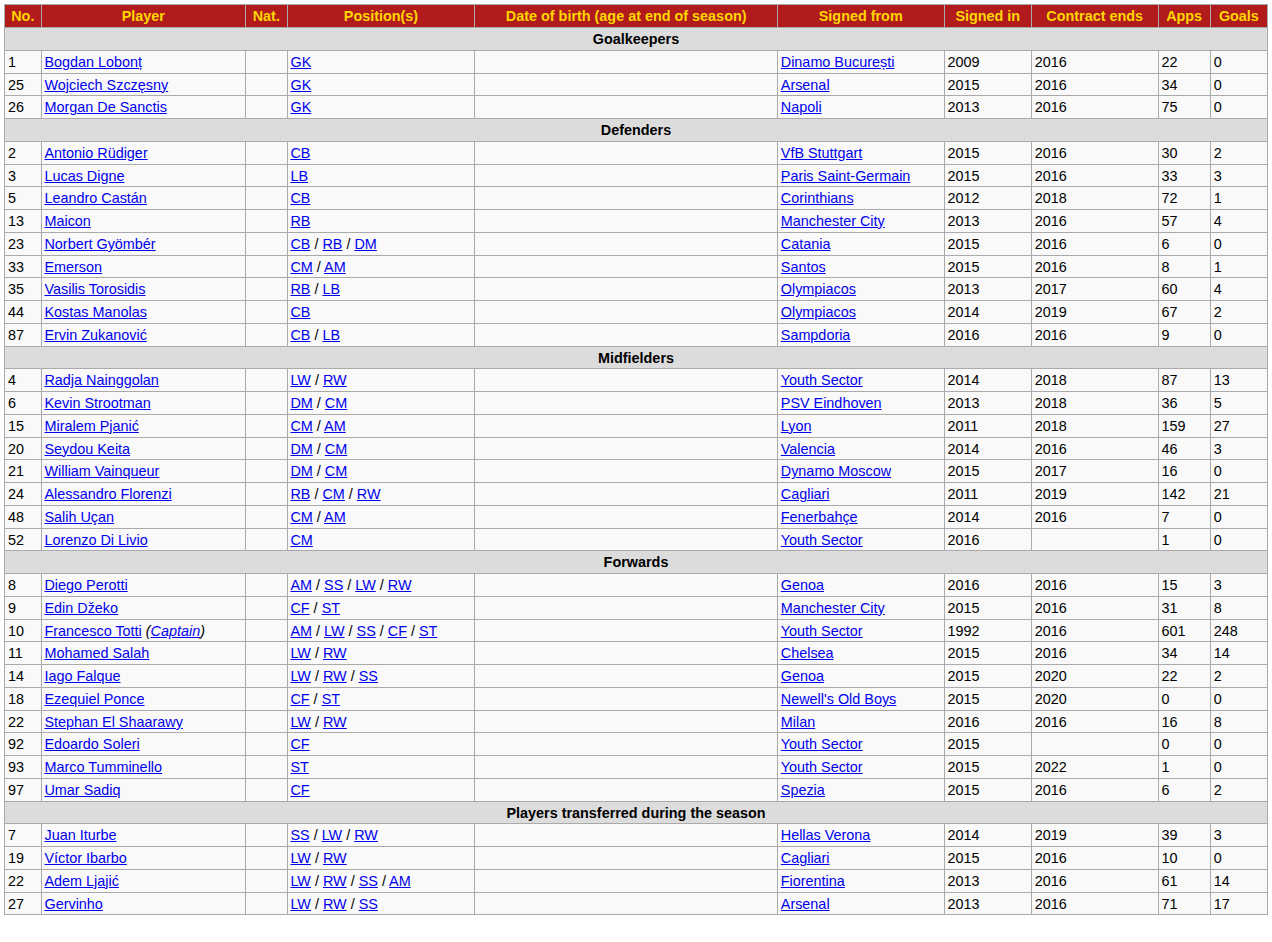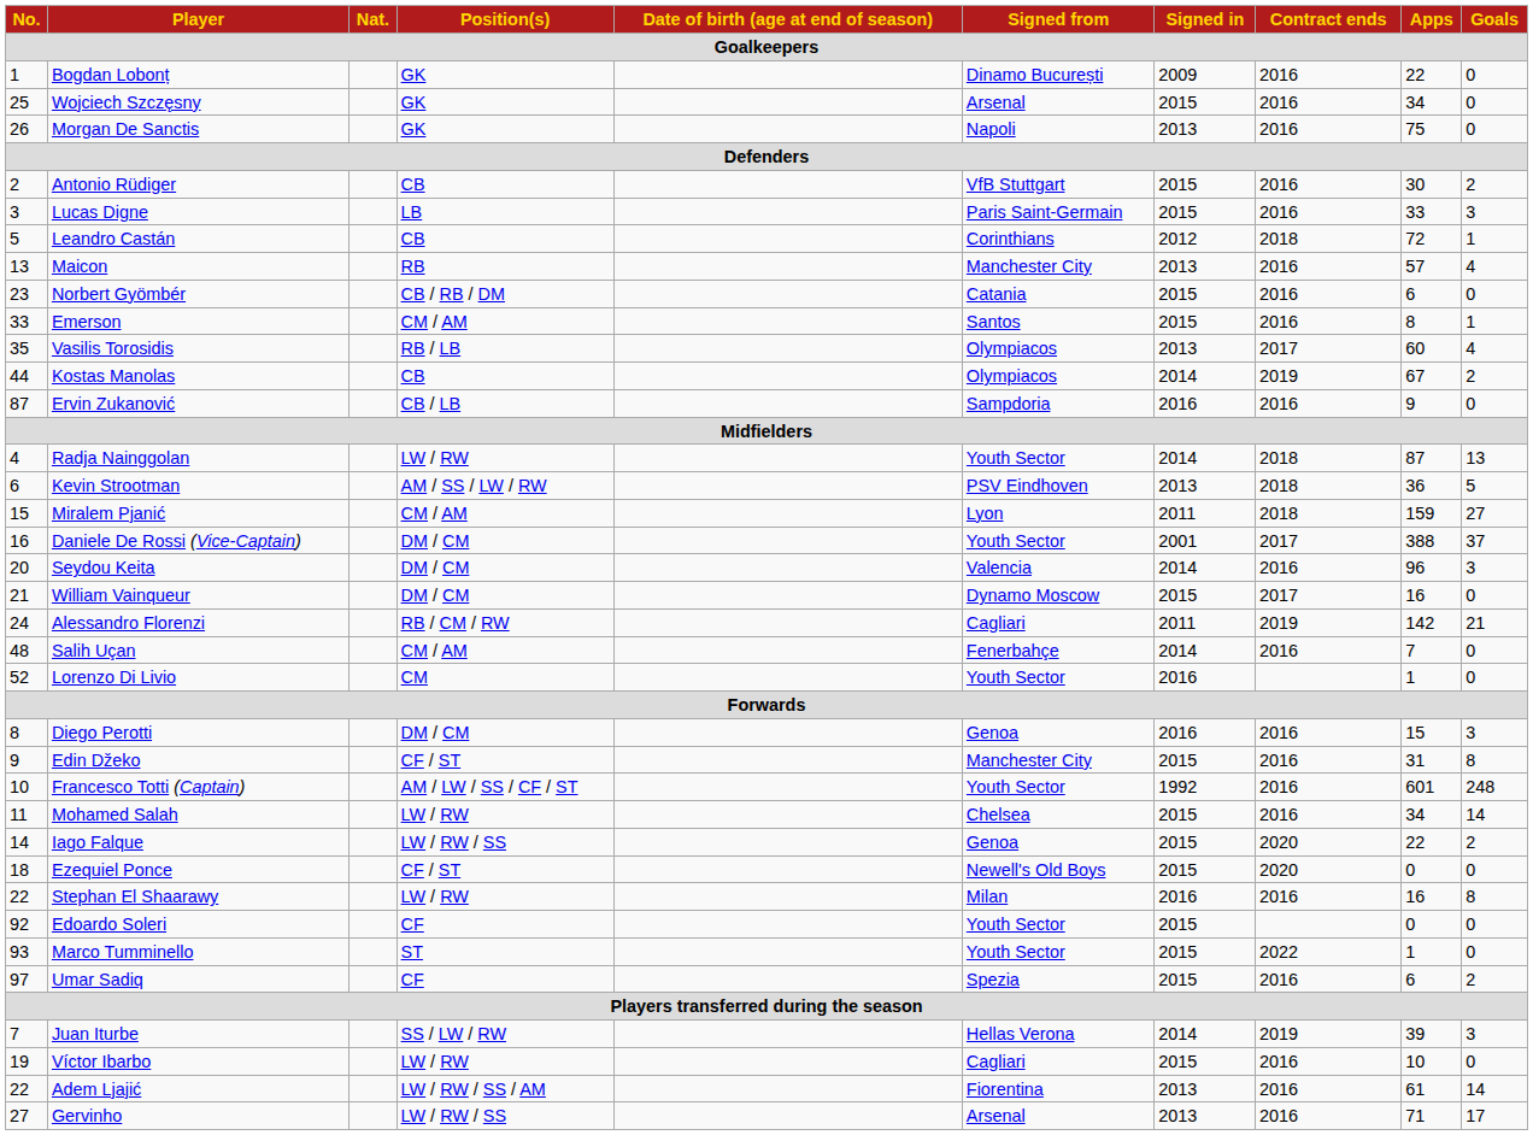 <table class="wikitable" style="text-align:left; font-size:90%; width:100%">
 <tr>
 <th style="background:#B21B1C; color:#FFD700; text-align:center;">No.</th>
 <th style="background:#B21B1C; color:#FFD700; text-align:center;">Player</th>
 <th style="background:#B21B1C; color:#FFD700; text-align:center;">Nat.</th>
 <th style="background:#B21B1C; color:#FFD700; text-align:center;">Position(s)</th>
 <th style="background:#B21B1C; color:#FFD700; text-align:center;">Date of birth (age at end of season)</th>
 <th style="background:#B21B1C; color:#FFD700; text-align:center;">Signed from</th>
 <th style="background:#B21B1C; color:#FFD700; text-align:center;">Signed in</th>
 <th style="background:#B21B1C; color:#FFD700; text-align:center;">Contract ends</th>
 <th style="background:#B21B1C; color:#FFD700; text-align:center;">Apps</th>
 <th style="background:#B21B1C; color:#FFD700; text-align:center;">Goals</th>
 </tr>
 <tr>
 <th colspan=10 style="background:#DCDCDC; text-align:center;">Goalkeepers</th>
 </tr>
 <tr>
 <td>1</td>
 <td><a href='#'>Bogdan Lobonț</a></td>
 <td></td>
 <td><a href='#'>GK</a></td>
 <td></td>
 <td> <a href='#'>Dinamo București</a></td>
 <td>2009</td>
 <td>2016</td>
 <td>22</td>
 <td>0</td>
 </tr>
 <tr>
 <td>25</td>
 <td><a href='#'>Wojciech Szczęsny</a></td>
 <td></td>
 <td><a href='#'>GK</a></td>
 <td></td>
 <td> <a href='#'>Arsenal</a></td>
 <td>2015</td>
 <td>2016</td>
 <td>34</td>
 <td>0</td>
 </tr>
 <tr>
 <td>26</td>
 <td><a href='#'>Morgan De Sanctis</a></td>
 <td></td>
 <td><a href='#'>GK</a></td>
 <td></td>
 <td> <a href='#'>Napoli</a></td>
 <td>2013</td>
 <td>2016</td>
 <td>75</td>
 <td>0</td>
 </tr>
 <tr>
 <th colspan=10 style="background:#DCDCDC; text-align:center;">Defenders</th>
 </tr>
 <tr>
 <td>2</td>
 <td><a href='#'>Antonio Rüdiger</a></td>
 <td></td>
 <td><a href='#'>CB</a></td>
 <td></td>
 <td> <a href='#'>VfB Stuttgart</a></td>
 <td>2015</td>
 <td>2016</td>
 <td>30</td>
 <td>2</td>
 </tr>
 <tr>
 <td>3</td>
 <td><a href='#'>Lucas Digne</a></td>
 <td></td>
 <td><a href='#'>LB</a></td>
 <td></td>
 <td> <a href='#'>Paris Saint-Germain</a></td>
 <td>2015</td>
 <td>2016</td>
 <td>33</td>
 <td>3</td>
 </tr>
 <tr>
 <td>5</td>
 <td><a href='#'>Leandro Castán</a></td>
 <td></td>
 <td><a href='#'>CB</a></td>
 <td></td>
 <td> <a href='#'>Corinthians</a></td>
 <td>2012</td>
 <td>2018</td>
 <td>72</td>
 <td>1</td>
 </tr>
 <tr>
 <td>13</td>
 <td><a href='#'>Maicon</a></td>
 <td></td>
 <td><a href='#'>RB</a></td>
 <td></td>
 <td> <a href='#'>Manchester City</a></td>
 <td>2013</td>
 <td>2016</td>
 <td>57</td>
 <td>4</td>
 </tr>
 <tr>
 <td>23</td>
 <td><a href='#'>Norbert Gyömbér</a></td>
 <td></td>
 <td><a href='#'>CB</a> / <a href='#'>RB</a> / <a href='#'>DM</a></td>
 <td></td>
 <td> <a href='#'>Catania</a></td>
 <td>2015</td>
 <td>2016</td>
 <td>6</td>
 <td>0</td>
 </tr>
 <tr>
 <td>33</td>
 <td><a href='#'>Emerson</a></td>
 <td></td>
 <td><a href='#'>CM</a> / <a href='#'>AM</a></td>
 <td></td>
 <td> <a href='#'>Santos</a></td>
 <td>2015</td>
 <td>2016</td>
 <td>8</td>
 <td>1</td>
 </tr>
 <tr>
 <td>35</td>
 <td><a href='#'>Vasilis Torosidis</a></td>
 <td></td>
 <td><a href='#'>RB</a> / <a href='#'>LB</a></td>
 <td></td>
 <td> <a href='#'>Olympiacos</a></td>
 <td>2013</td>
 <td>2017</td>
 <td>60</td>
 <td>4</td>
 </tr>
 <tr>
 <td>44</td>
 <td><a href='#'>Kostas Manolas</a></td>
 <td></td>
 <td><a href='#'>CB</a></td>
 <td></td>
 <td> <a href='#'>Olympiacos</a></td>
 <td>2014</td>
 <td>2019</td>
 <td>67</td>
 <td>2</td>
 </tr>
 <tr>
 <td>87</td>
 <td><a href='#'>Ervin Zukanović</a></td>
 <td></td>
 <td><a href='#'>CB</a> / <a href='#'>LB</a></td>
 <td></td>
 <td> <a href='#'>Sampdoria</a></td>
 <td>2016</td>
 <td>2016</td>
 <td>9</td>
 <td>0</td>
 </tr>
 <tr>
 <th colspan=10 style="background:#DCDCDC; text-align:center;">Midfielders</th>
 </tr>
 <tr>
 <td>4</td>
 <td><a href='#'>Radja Nainggolan</a></td>
 <td></td>
 <td><a href='#'>LW</a> / <a href='#'>RW</a></td>
 <td></td>
 <td> <a href='#'>Youth Sector</a></td>
 <td>2014</td>
 <td>2018</td>
 <td>87</td>
 <td>13</td>
 </tr>
 <tr>
 <td>6</td>
 <td><a href='#'>Kevin Strootman</a></td>
 <td></td>
-<td><a href='#'>DM</a> / <a href='#'>CM</a></td>
+<td><a href='#'>AM</a> / <a href='#'>SS</a> / <a href='#'>LW</a> / <a href='#'>RW</a></td>
 <td></td>
 <td> <a href='#'>PSV Eindhoven</a></td>
 <td>2013</td>
 <td>2018</td>
 <td>36</td>
 <td>5</td>
 </tr>
 <tr>
 <td>15</td>
 <td><a href='#'>Miralem Pjanić</a></td>
 <td></td>
 <td><a href='#'>CM</a> / <a href='#'>AM</a></td>
 <td></td>
 <td> <a href='#'>Lyon</a></td>
 <td>2011</td>
 <td>2018</td>
 <td>159</td>
 <td>27</td>
 </tr>
 <tr>
+<td>16</td>
+<td><a href='#'>Daniele De Rossi</a> <em>(<a href='#'>Vice-Captain</a>)</em></td>
+<td></td>
+<td><a href='#'>DM</a> / <a href='#'>CM</a></td>
+<td></td>
+<td> <a href='#'>Youth Sector</a></td>
+<td>2001</td>
+<td>2017</td>
+<td>388</td>
+<td>37</td>
+</tr>
+<tr>
 <td>20</td>
 <td><a href='#'>Seydou Keita</a></td>
 <td></td>
 <td><a href='#'>DM</a> / <a href='#'>CM</a></td>
 <td></td>
 <td> <a href='#'>Valencia</a></td>
 <td>2014</td>
 <td>2016</td>
-<td>46</td>
+<td>96</td>
 <td>3</td>
 </tr>
 <tr>
 <td>21</td>
 <td><a href='#'>William Vainqueur</a></td>
 <td></td>
 <td><a href='#'>DM</a> / <a href='#'>CM</a></td>
 <td></td>
 <td> <a href='#'>Dynamo Moscow</a></td>
 <td>2015</td>
 <td>2017</td>
 <td>16</td>
 <td>0</td>
 </tr>
 <tr>
 <td>24</td>
 <td><a href='#'>Alessandro Florenzi</a></td>
 <td></td>
 <td><a href='#'>RB</a> / <a href='#'>CM</a> / <a href='#'>RW</a></td>
 <td></td>
 <td> <a href='#'>Cagliari</a></td>
 <td>2011</td>
 <td>2019</td>
 <td>142</td>
 <td>21</td>
 </tr>
 <tr>
 <td>48</td>
 <td><a href='#'>Salih Uçan</a></td>
 <td></td>
 <td><a href='#'>CM</a> / <a href='#'>AM</a></td>
 <td></td>
 <td> <a href='#'>Fenerbahçe</a></td>
 <td>2014</td>
 <td>2016</td>
 <td>7</td>
 <td>0</td>
 </tr>
 <tr>
 <td>52</td>
 <td><a href='#'>Lorenzo Di Livio</a></td>
 <td></td>
 <td><a href='#'>CM</a></td>
 <td></td>
 <td> <a href='#'>Youth Sector</a></td>
 <td>2016</td>
 <td></td>
 <td>1</td>
 <td>0</td>
 </tr>
 <tr>
 <th colspan=10 style="background:#DCDCDC; text-align:center;">Forwards</th>
 </tr>
 <tr>
 <td>8</td>
 <td><a href='#'>Diego Perotti</a></td>
 <td></td>
-<td><a href='#'>AM</a> / <a href='#'>SS</a> / <a href='#'>LW</a> / <a href='#'>RW</a></td>
+<td><a href='#'>DM</a> / <a href='#'>CM</a></td>
 <td></td>
 <td> <a href='#'>Genoa</a></td>
 <td>2016</td>
 <td>2016</td>
 <td>15</td>
 <td>3</td>
 </tr>
 <tr>
 <td>9</td>
 <td><a href='#'>Edin Džeko</a></td>
 <td></td>
 <td><a href='#'>CF</a> / <a href='#'>ST</a></td>
 <td></td>
 <td> <a href='#'>Manchester City</a></td>
 <td>2015</td>
 <td>2016</td>
 <td>31</td>
 <td>8</td>
 </tr>
 <tr>
 <td>10</td>
 <td><a href='#'>Francesco Totti</a> <em>(<a href='#'>Captain</a>)</em></td>
 <td></td>
 <td><a href='#'>AM</a> / <a href='#'>LW</a> / <a href='#'>SS</a> / <a href='#'>CF</a> / <a href='#'>ST</a></td>
 <td></td>
 <td> <a href='#'>Youth Sector</a></td>
 <td>1992</td>
 <td>2016</td>
 <td>601</td>
 <td>248</td>
 </tr>
 <tr>
 <td>11</td>
 <td><a href='#'>Mohamed Salah</a></td>
 <td></td>
 <td><a href='#'>LW</a> / <a href='#'>RW</a></td>
 <td></td>
 <td> <a href='#'>Chelsea</a></td>
 <td>2015</td>
 <td>2016</td>
 <td>34</td>
 <td>14</td>
 </tr>
 <tr>
 <td>14</td>
 <td><a href='#'>Iago Falque</a></td>
 <td></td>
 <td><a href='#'>LW</a> / <a href='#'>RW</a> / <a href='#'>SS</a></td>
 <td></td>
 <td> <a href='#'>Genoa</a></td>
 <td>2015</td>
 <td>2020</td>
 <td>22</td>
 <td>2</td>
 </tr>
 <tr>
 <td>18</td>
 <td><a href='#'>Ezequiel Ponce</a></td>
 <td></td>
 <td><a href='#'>CF</a> / <a href='#'>ST</a></td>
 <td></td>
 <td> <a href='#'>Newell's Old Boys</a></td>
 <td>2015</td>
 <td>2020</td>
 <td>0</td>
 <td>0</td>
 </tr>
 <tr>
 <td>22</td>
 <td><a href='#'>Stephan El Shaarawy</a></td>
 <td></td>
 <td><a href='#'>LW</a> / <a href='#'>RW</a></td>
 <td></td>
 <td> <a href='#'>Milan</a></td>
 <td>2016</td>
 <td>2016</td>
 <td>16</td>
 <td>8</td>
 </tr>
 <tr>
 <td>92</td>
 <td><a href='#'>Edoardo Soleri</a></td>
 <td></td>
 <td><a href='#'>CF</a></td>
 <td></td>
 <td> <a href='#'>Youth Sector</a></td>
 <td>2015</td>
 <td></td>
 <td>0</td>
 <td>0</td>
 </tr>
 <tr>
 <td>93</td>
 <td><a href='#'>Marco Tumminello</a></td>
 <td></td>
 <td><a href='#'>ST</a></td>
 <td></td>
 <td> <a href='#'>Youth Sector</a></td>
 <td>2015</td>
 <td>2022</td>
 <td>1</td>
 <td>0</td>
 </tr>
 <tr>
 <td>97</td>
 <td><a href='#'>Umar Sadiq</a></td>
 <td></td>
 <td><a href='#'>CF</a></td>
 <td></td>
 <td> <a href='#'>Spezia</a></td>
 <td>2015</td>
 <td>2016</td>
 <td>6</td>
 <td>2</td>
 </tr>
 <tr>
 <th colspan=10 style="background:#DCDCDC; text-align:center;">Players transferred during the season</th>
 </tr>
 <tr>
 <td>7</td>
 <td><a href='#'>Juan Iturbe</a></td>
 <td></td>
 <td><a href='#'>SS</a> / <a href='#'>LW</a> / <a href='#'>RW</a></td>
 <td></td>
 <td> <a href='#'>Hellas Verona</a></td>
 <td>2014</td>
 <td>2019</td>
 <td>39</td>
 <td>3</td>
 </tr>
 <tr>
 <td>19</td>
 <td><a href='#'>Víctor Ibarbo</a></td>
 <td></td>
 <td><a href='#'>LW</a> / <a href='#'>RW</a></td>
 <td></td>
 <td> <a href='#'>Cagliari</a></td>
 <td>2015</td>
 <td>2016</td>
 <td>10</td>
 <td>0</td>
 </tr>
 <tr>
 <td>22</td>
 <td><a href='#'>Adem Ljajić</a></td>
 <td></td>
 <td><a href='#'>LW</a> / <a href='#'>RW</a> / <a href='#'>SS</a> / <a href='#'>AM</a></td>
 <td></td>
 <td> <a href='#'>Fiorentina</a></td>
 <td>2013</td>
 <td>2016</td>
 <td>61</td>
 <td>14</td>
 </tr>
 <tr>
 <td>27</td>
 <td><a href='#'>Gervinho</a></td>
 <td></td>
 <td><a href='#'>LW</a> / <a href='#'>RW</a> / <a href='#'>SS</a></td>
 <td></td>
 <td> <a href='#'>Arsenal</a></td>
 <td>2013</td>
 <td>2016</td>
 <td>71</td>
 <td>17</td>
 </tr>
 </table>
